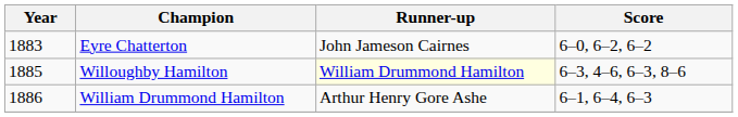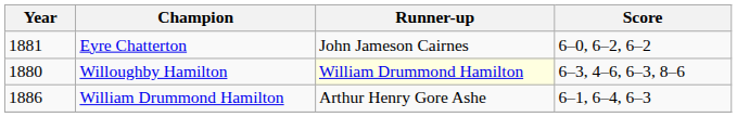 <table class="wikitable">
 <tr>
 <th style="width:60px;">Year</th>
 <th style="width:220px;">Champion</th>
 <th style="width:220px;">Runner-up</th>
 <th style="width:160px;">Score</th>
 </tr>
 <tr>
-<td>1883</td>
+<td>1881</td>
 <td> <a href='#'>Eyre Chatterton</a></td>
 <td> John Jameson Cairnes</td>
 <td>6–0, 6–2,  6–2</td>
 </tr>
 <tr>
-<td>1885</td>
+<td>1880</td>
 <td> <a href='#'>Willoughby Hamilton</a></td>
 <td style="background: lightyellow;"> <a href='#'>William Drummond Hamilton</a></td>
 <td>6–3, 4–6,  6–3, 8–6</td>
 </tr>
 <tr>
 <td>1886</td>
 <td> <a href='#'>William Drummond Hamilton</a></td>
 <td> Arthur Henry Gore Ashe</td>
 <td>6–1, 6–4,  6–3</td>
 </tr>
 <tr>
 </tr>
 </table>
